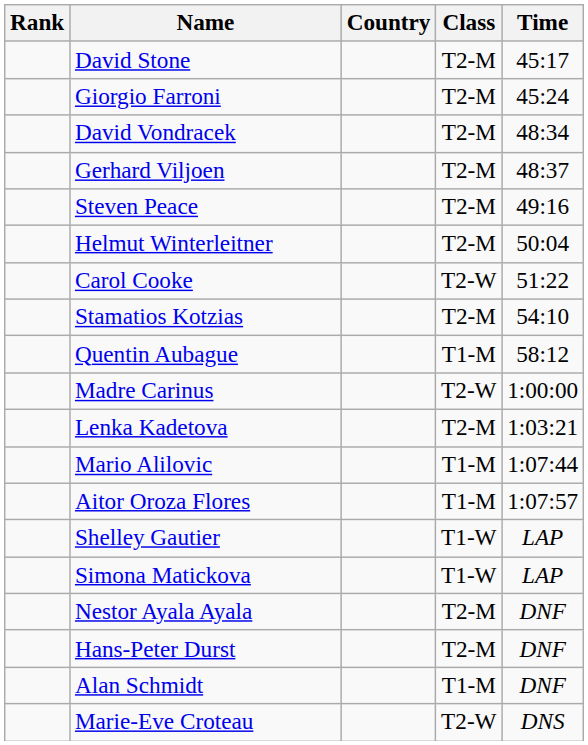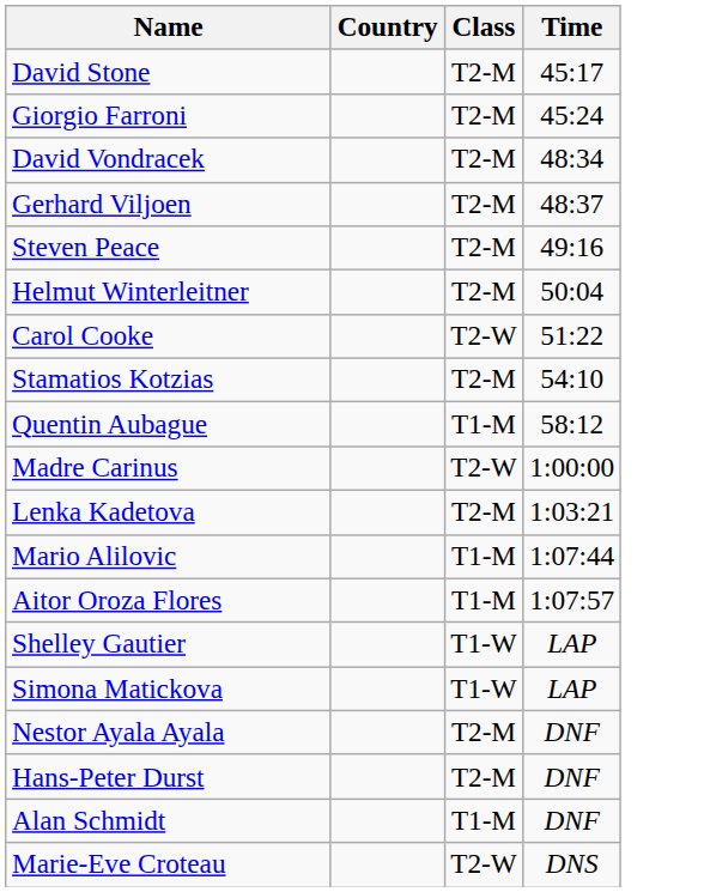 <table class="wikitable sortable">
 <tr>
-<th width=20>Rank</th>
 <th width=180>Name</th>
 <th>Country</th>
 <th>Class</th>
 <th>Time</th>
 </tr>
 <tr>
-<td align="center"></td>
 <td><a href='#'>David Stone</a></td>
 <td></td>
 <td align="center">T2-M</td>
 <td align="center">45:17</td>
 </tr>
 <tr>
-<td align="center"></td>
 <td><a href='#'>Giorgio Farroni</a></td>
 <td></td>
 <td align="center">T2-M</td>
 <td align="center">45:24</td>
 </tr>
 <tr>
-<td align="center"></td>
 <td><a href='#'>David Vondracek</a></td>
 <td></td>
 <td align="center">T2-M</td>
 <td align="center">48:34</td>
 </tr>
 <tr>
-<td align="center"></td>
 <td><a href='#'>Gerhard Viljoen</a></td>
 <td></td>
 <td align="center">T2-M</td>
 <td align="center">48:37</td>
 </tr>
 <tr>
-<td align="center"></td>
 <td><a href='#'>Steven Peace</a></td>
 <td></td>
 <td align="center">T2-M</td>
 <td align="center">49:16</td>
 </tr>
 <tr>
-<td align="center"></td>
 <td><a href='#'>Helmut Winterleitner</a></td>
 <td></td>
 <td align="center">T2-M</td>
 <td align="center">50:04</td>
 </tr>
 <tr>
-<td align="center"></td>
 <td><a href='#'>Carol Cooke</a></td>
 <td></td>
 <td align="center">T2-W</td>
 <td align="center">51:22</td>
 </tr>
 <tr>
-<td align="center"></td>
 <td><a href='#'>Stamatios Kotzias</a></td>
 <td></td>
 <td align="center">T2-M</td>
 <td align="center">54:10</td>
 </tr>
 <tr>
-<td align="center"></td>
 <td><a href='#'>Quentin Aubague</a></td>
 <td></td>
 <td align="center">T1-M</td>
 <td align="center">58:12</td>
 </tr>
 <tr>
-<td align="center"></td>
 <td><a href='#'>Madre Carinus</a></td>
 <td></td>
 <td align="center">T2-W</td>
 <td align="center">1:00:00</td>
 </tr>
 <tr>
-<td align="center"></td>
 <td><a href='#'>Lenka Kadetova</a></td>
 <td></td>
 <td align="center">T2-M</td>
 <td align="center">1:03:21</td>
 </tr>
 <tr>
-<td align="center"></td>
 <td><a href='#'>Mario Alilovic</a></td>
 <td></td>
 <td align="center">T1-M</td>
 <td align="center">1:07:44</td>
 </tr>
 <tr>
-<td align="center"></td>
 <td><a href='#'>Aitor Oroza Flores</a></td>
 <td></td>
 <td align="center">T1-M</td>
 <td align="center">1:07:57</td>
 </tr>
 <tr>
-<td align="center"></td>
 <td><a href='#'>Shelley Gautier</a></td>
 <td></td>
 <td align="center">T1-W</td>
 <td align="center"><em>LAP </em></td>
 </tr>
 <tr>
-<td align="center"></td>
 <td><a href='#'>Simona Matickova</a></td>
 <td></td>
 <td align="center">T1-W</td>
 <td align="center"><em>LAP </em></td>
 </tr>
 <tr>
-<td align="center"></td>
 <td><a href='#'>Nestor Ayala Ayala</a></td>
 <td></td>
 <td align="center">T2-M</td>
 <td align="center"><em>DNF </em></td>
 </tr>
 <tr>
-<td align="center"></td>
 <td><a href='#'>Hans-Peter Durst</a></td>
 <td></td>
 <td align="center">T2-M</td>
 <td align="center"><em>DNF </em></td>
 </tr>
 <tr>
-<td align="center"></td>
 <td><a href='#'>Alan Schmidt</a></td>
 <td></td>
 <td align="center">T1-M</td>
 <td align="center"><em>DNF </em></td>
 </tr>
 <tr>
-<td align="center"></td>
 <td><a href='#'>Marie-Eve Croteau</a></td>
 <td></td>
 <td align="center">T2-W</td>
 <td align="center"><em>DNS </em></td>
 </tr>
 </table>
